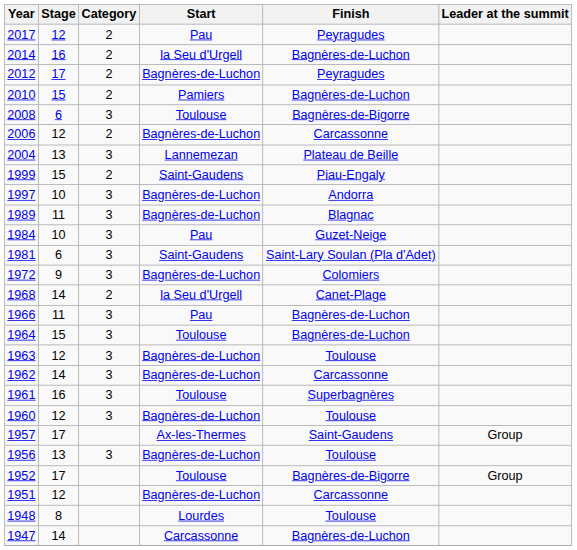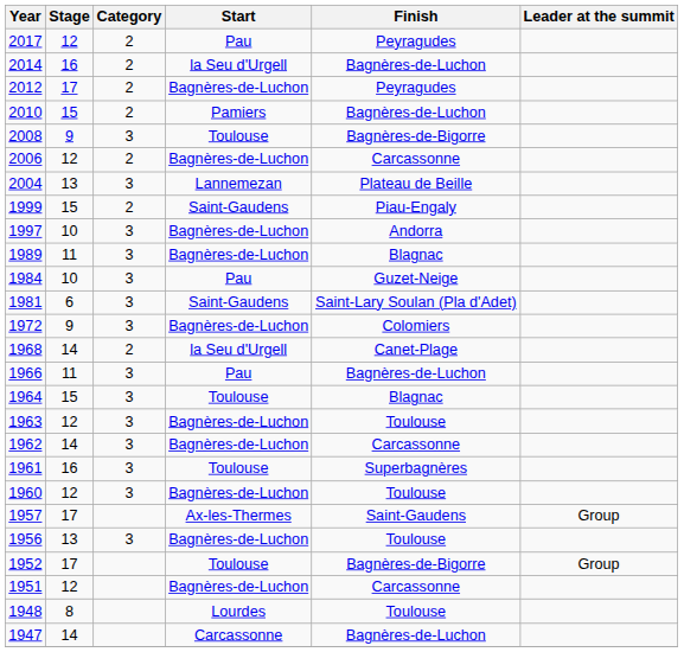 <table class="wikitable" style="text-align: center;">
 <tr>
 <th>Year</th>
 <th>Stage</th>
 <th>Category</th>
 <th>Start</th>
 <th>Finish</th>
 <th>Leader at the summit</th>
 </tr>
 <tr>
 <td><a href='#'>2017</a></td>
 <td><a href='#'>12</a></td>
 <td>2</td>
 <td><a href='#'>Pau</a></td>
 <td><a href='#'>Peyragudes</a></td>
 <td align=left></td>
 </tr>
 <tr>
 <td><a href='#'>2014</a></td>
 <td><a href='#'>16</a></td>
 <td>2</td>
 <td><a href='#'>la Seu d'Urgell</a></td>
 <td><a href='#'>Bagnères-de-Luchon</a></td>
 <td align=left></td>
 </tr>
 <tr>
 <td><a href='#'>2012</a></td>
 <td><a href='#'>17</a></td>
 <td>2</td>
 <td><a href='#'>Bagnères-de-Luchon</a></td>
 <td><a href='#'>Peyragudes</a></td>
 <td align=left></td>
 </tr>
 <tr>
 <td><a href='#'>2010</a></td>
 <td><a href='#'>15</a></td>
 <td>2</td>
 <td><a href='#'>Pamiers</a></td>
 <td><a href='#'>Bagnères-de-Luchon</a></td>
 <td align=left></td>
 </tr>
 <tr>
 <td><a href='#'>2008</a></td>
-<td><a href='#'>6</a></td>
+<td><a href='#'>9</a></td>
 <td>3</td>
 <td><a href='#'>Toulouse</a></td>
 <td><a href='#'>Bagnères-de-Bigorre</a></td>
 <td align=left></td>
 </tr>
 <tr>
 <td><a href='#'>2006</a></td>
 <td>12</td>
 <td>2</td>
 <td><a href='#'>Bagnères-de-Luchon</a></td>
 <td><a href='#'>Carcassonne</a></td>
 <td align=left></td>
 </tr>
 <tr>
 <td><a href='#'>2004</a></td>
 <td>13</td>
 <td>3</td>
 <td><a href='#'>Lannemezan</a></td>
 <td><a href='#'>Plateau de Beille</a></td>
 <td align=left></td>
 </tr>
 <tr>
 <td><a href='#'>1999</a></td>
 <td>15</td>
 <td>2</td>
 <td><a href='#'>Saint-Gaudens</a></td>
 <td><a href='#'>Piau-Engaly</a></td>
 <td align=left></td>
 </tr>
 <tr>
 <td><a href='#'>1997</a></td>
 <td>10</td>
 <td>3</td>
 <td><a href='#'>Bagnères-de-Luchon</a></td>
 <td><a href='#'>Andorra</a></td>
 <td align=left></td>
 </tr>
 <tr>
 <td><a href='#'>1989</a></td>
 <td>11</td>
 <td>3</td>
 <td><a href='#'>Bagnères-de-Luchon</a></td>
 <td><a href='#'>Blagnac</a></td>
 <td align=left></td>
 </tr>
 <tr>
 <td><a href='#'>1984</a></td>
 <td>10</td>
 <td>3</td>
 <td><a href='#'>Pau</a></td>
 <td><a href='#'>Guzet-Neige</a></td>
 <td align=left></td>
 </tr>
 <tr>
 <td><a href='#'>1981</a></td>
 <td>6</td>
 <td>3</td>
 <td><a href='#'>Saint-Gaudens</a></td>
 <td><a href='#'>Saint-Lary Soulan (Pla d'Adet)</a></td>
 <td align=left></td>
 </tr>
 <tr>
 <td><a href='#'>1972</a></td>
 <td>9</td>
 <td>3</td>
 <td><a href='#'>Bagnères-de-Luchon</a></td>
 <td><a href='#'>Colomiers</a></td>
 <td align=left></td>
 </tr>
 <tr>
 <td><a href='#'>1968</a></td>
 <td>14</td>
 <td>2</td>
 <td><a href='#'>la Seu d'Urgell</a></td>
 <td><a href='#'>Canet-Plage</a></td>
 <td align=left></td>
 </tr>
 <tr>
 <td><a href='#'>1966</a></td>
 <td>11</td>
 <td>3</td>
 <td><a href='#'>Pau</a></td>
 <td><a href='#'>Bagnères-de-Luchon</a></td>
 <td align=left></td>
 </tr>
 <tr>
 <td><a href='#'>1964</a></td>
 <td>15</td>
 <td>3</td>
 <td><a href='#'>Toulouse</a></td>
-<td><a href='#'>Bagnères-de-Luchon</a></td>
+<td><a href='#'>Blagnac</a></td>
 <td align=left></td>
 </tr>
 <tr>
 <td><a href='#'>1963</a></td>
 <td>12</td>
 <td>3</td>
 <td><a href='#'>Bagnères-de-Luchon</a></td>
 <td><a href='#'>Toulouse</a></td>
 <td align=left></td>
 </tr>
 <tr>
 <td><a href='#'>1962</a></td>
 <td>14</td>
 <td>3</td>
 <td><a href='#'>Bagnères-de-Luchon</a></td>
 <td><a href='#'>Carcassonne</a></td>
 <td align=left></td>
 </tr>
 <tr>
 <td><a href='#'>1961</a></td>
 <td>16</td>
 <td>3</td>
 <td><a href='#'>Toulouse</a></td>
 <td><a href='#'>Superbagnères</a></td>
 <td align=left></td>
 </tr>
 <tr>
 <td><a href='#'>1960</a></td>
 <td>12</td>
 <td>3</td>
 <td><a href='#'>Bagnères-de-Luchon</a></td>
 <td><a href='#'>Toulouse</a></td>
 <td align=left></td>
 </tr>
 <tr>
 <td><a href='#'>1957</a></td>
 <td>17</td>
 <td></td>
 <td><a href='#'>Ax-les-Thermes</a></td>
 <td><a href='#'>Saint-Gaudens</a></td>
 <td>Group</td>
 </tr>
 <tr>
 <td><a href='#'>1956</a></td>
 <td>13</td>
 <td>3</td>
 <td><a href='#'>Bagnères-de-Luchon</a></td>
 <td><a href='#'>Toulouse</a></td>
 <td align=left></td>
 </tr>
 <tr>
 <td><a href='#'>1952</a></td>
 <td>17</td>
 <td></td>
 <td><a href='#'>Toulouse</a></td>
 <td><a href='#'>Bagnères-de-Bigorre</a></td>
 <td>Group</td>
 </tr>
 <tr>
 <td><a href='#'>1951</a></td>
 <td>12</td>
 <td></td>
 <td><a href='#'>Bagnères-de-Luchon</a></td>
 <td><a href='#'>Carcassonne</a></td>
 <td align=left></td>
 </tr>
 <tr>
 <td><a href='#'>1948</a></td>
 <td>8</td>
 <td></td>
 <td><a href='#'>Lourdes</a></td>
 <td><a href='#'>Toulouse</a></td>
 <td align=left></td>
 </tr>
 <tr>
 <td><a href='#'>1947</a></td>
 <td>14</td>
 <td></td>
 <td><a href='#'>Carcassonne</a></td>
 <td><a href='#'>Bagnères-de-Luchon</a></td>
 <td align=left></td>
 </tr>
 <tr>
 </tr>
 </table>
